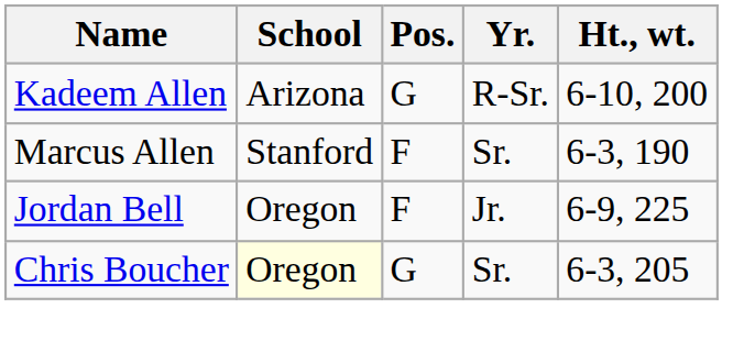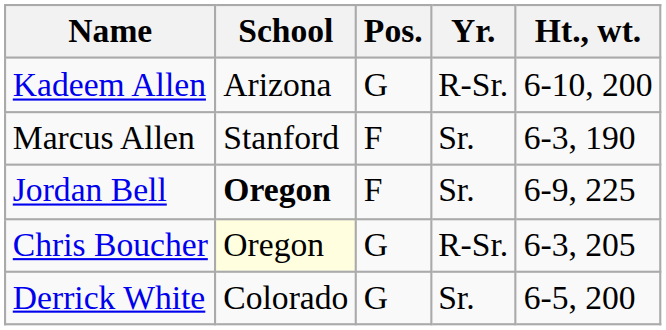 <table class="wikitable">
 <tr>
 <th>Name</th>
 <th>School</th>
 <th>Pos.</th>
 <th>Yr.</th>
 <th>Ht., wt.</th>
 </tr>
 <tr>
 <td><a href='#'>Kadeem Allen</a></td>
 <td>Arizona</td>
 <td>G</td>
 <td>R-Sr.</td>
 <td>6-10, 200</td>
 </tr>
 <tr>
 <td>Marcus Allen</td>
 <td>Stanford</td>
 <td>F</td>
 <td>Sr.</td>
 <td>6-3, 190</td>
 </tr>
 <tr>
 <td><a href='#'>Jordan Bell</a></td>
-<td>Oregon</td>
+<td><strong>Oregon</strong></td>
 <td>F</td>
-<td>Jr.</td>
+<td>Sr.</td>
 <td>6-9, 225</td>
 </tr>
 <tr>
 <td><a href='#'>Chris Boucher</a></td>
 <td style="background: lightyellow;">Oregon</td>
 <td>G</td>
-<td>Sr.</td>
+<td>R-Sr.</td>
 <td>6-3, 205</td>
 </tr>
+<tr>
+<td><a href='#'>Derrick White</a></td>
+<td>Colorado</td>
+<td>G</td>
+<td>Sr.</td>
+<td>6-5, 200</td>
+</tr>
 </table>
